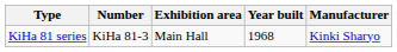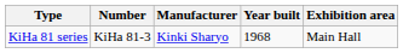 <table class="wikitable">
 <tr>
 <th>Type</th>
 <th>Number</th>
+<th>Manufacturer</th>
+<th>Year built</th>
 <th>Exhibition area</th>
-<th>Year built</th>
-<th>Manufacturer</th>
 </tr>
 <tr>
 <td><a href='#'>KiHa 81 series</a></td>
 <td>KiHa 81-3</td>
+<td><a href='#'>Kinki Sharyo</a></td>
+<td>1968</td>
 <td>Main Hall</td>
-<td>1968</td>
-<td><a href='#'>Kinki Sharyo</a></td>
 </tr>
 </table>
